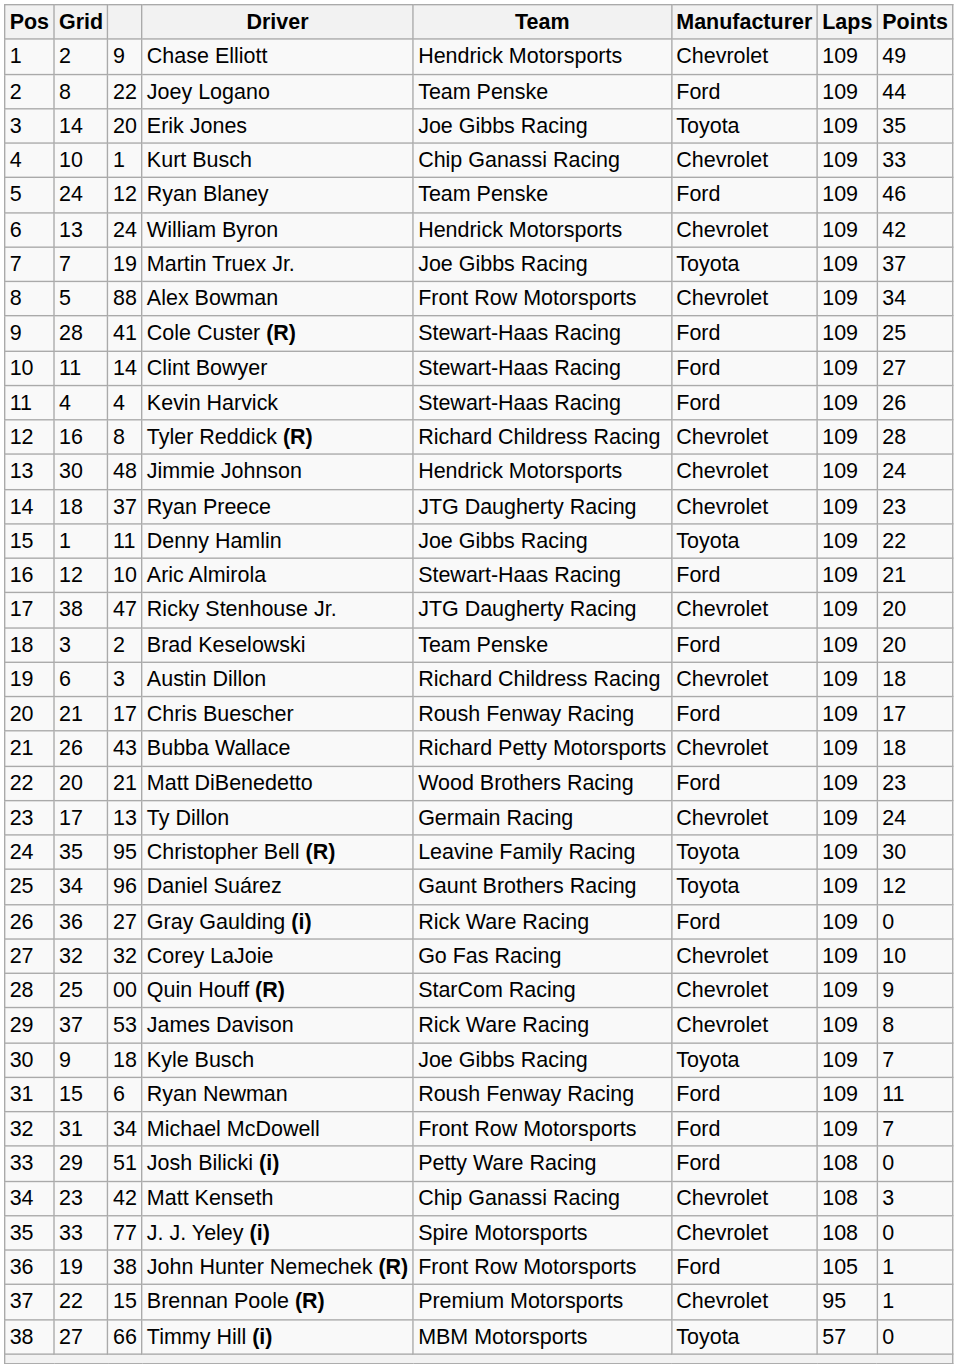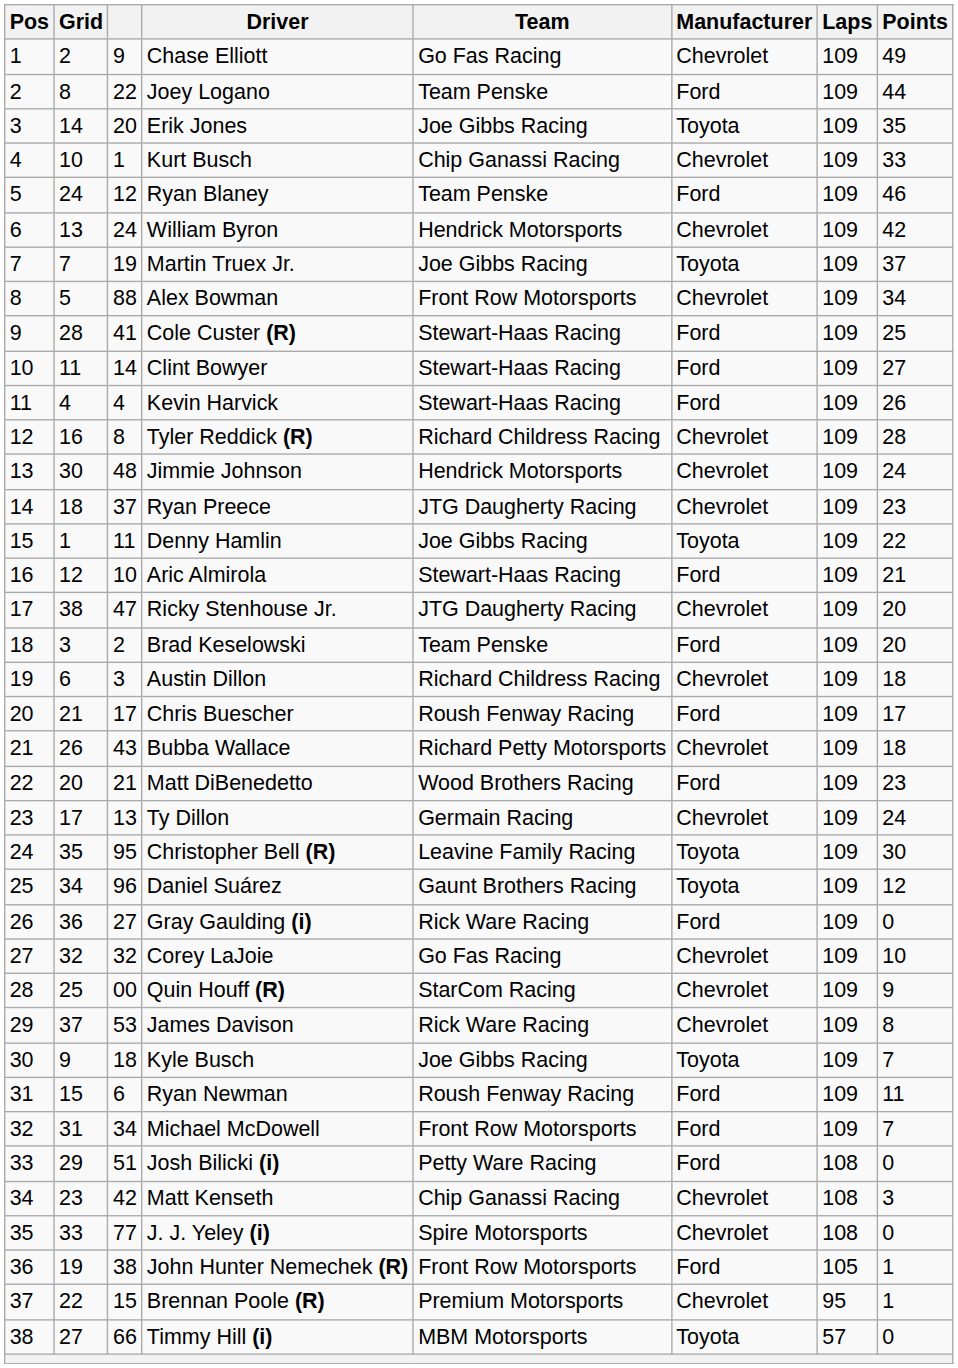 <table class="wikitable" style="font-size:98%">
 <tr>
 <th>Pos</th>
 <th>Grid</th>
 <th></th>
 <th>Driver</th>
 <th>Team</th>
 <th>Manufacturer</th>
 <th>Laps</th>
 <th>Points</th>
 </tr>
 <tr>
 <td>1</td>
 <td>2</td>
 <td>9</td>
 <td>Chase Elliott</td>
-<td>Hendrick Motorsports</td>
+<td>Go Fas Racing</td>
 <td>Chevrolet</td>
 <td>109</td>
 <td>49</td>
 </tr>
 <tr>
 <td>2</td>
 <td>8</td>
 <td>22</td>
 <td>Joey Logano</td>
 <td>Team Penske</td>
 <td>Ford</td>
 <td>109</td>
 <td>44</td>
 </tr>
 <tr>
 <td>3</td>
 <td>14</td>
 <td>20</td>
 <td>Erik Jones</td>
 <td>Joe Gibbs Racing</td>
 <td>Toyota</td>
 <td>109</td>
 <td>35</td>
 </tr>
 <tr>
 <td>4</td>
 <td>10</td>
 <td>1</td>
 <td>Kurt Busch</td>
 <td>Chip Ganassi Racing</td>
 <td>Chevrolet</td>
 <td>109</td>
 <td>33</td>
 </tr>
 <tr>
 <td>5</td>
 <td>24</td>
 <td>12</td>
 <td>Ryan Blaney</td>
 <td>Team Penske</td>
 <td>Ford</td>
 <td>109</td>
 <td>46</td>
 </tr>
 <tr>
 <td>6</td>
 <td>13</td>
 <td>24</td>
 <td>William Byron</td>
 <td>Hendrick Motorsports</td>
 <td>Chevrolet</td>
 <td>109</td>
 <td>42</td>
 </tr>
 <tr>
 <td>7</td>
 <td>7</td>
 <td>19</td>
 <td>Martin Truex Jr.</td>
 <td>Joe Gibbs Racing</td>
 <td>Toyota</td>
 <td>109</td>
 <td>37</td>
 </tr>
 <tr>
 <td>8</td>
 <td>5</td>
 <td>88</td>
 <td>Alex Bowman</td>
 <td>Front Row Motorsports</td>
 <td>Chevrolet</td>
 <td>109</td>
 <td>34</td>
 </tr>
 <tr>
 <td>9</td>
 <td>28</td>
 <td>41</td>
 <td>Cole Custer <strong>(R)</strong></td>
 <td>Stewart-Haas Racing</td>
 <td>Ford</td>
 <td>109</td>
 <td>25</td>
 </tr>
 <tr>
 <td>10</td>
 <td>11</td>
 <td>14</td>
 <td>Clint Bowyer</td>
 <td>Stewart-Haas Racing</td>
 <td>Ford</td>
 <td>109</td>
 <td>27</td>
 </tr>
 <tr>
 <td>11</td>
 <td>4</td>
 <td>4</td>
 <td>Kevin Harvick</td>
 <td>Stewart-Haas Racing</td>
 <td>Ford</td>
 <td>109</td>
 <td>26</td>
 </tr>
 <tr>
 <td>12</td>
 <td>16</td>
 <td>8</td>
 <td>Tyler Reddick <strong>(R)</strong></td>
 <td>Richard Childress Racing</td>
 <td>Chevrolet</td>
 <td>109</td>
 <td>28</td>
 </tr>
 <tr>
 <td>13</td>
 <td>30</td>
 <td>48</td>
 <td>Jimmie Johnson</td>
 <td>Hendrick Motorsports</td>
 <td>Chevrolet</td>
 <td>109</td>
 <td>24</td>
 </tr>
 <tr>
 <td>14</td>
 <td>18</td>
 <td>37</td>
 <td>Ryan Preece</td>
 <td>JTG Daugherty Racing</td>
 <td>Chevrolet</td>
 <td>109</td>
 <td>23</td>
 </tr>
 <tr>
 <td>15</td>
 <td>1</td>
 <td>11</td>
 <td>Denny Hamlin</td>
 <td>Joe Gibbs Racing</td>
 <td>Toyota</td>
 <td>109</td>
 <td>22</td>
 </tr>
 <tr>
 <td>16</td>
 <td>12</td>
 <td>10</td>
 <td>Aric Almirola</td>
 <td>Stewart-Haas Racing</td>
 <td>Ford</td>
 <td>109</td>
 <td>21</td>
 </tr>
 <tr>
 <td>17</td>
 <td>38</td>
 <td>47</td>
 <td>Ricky Stenhouse Jr.</td>
 <td>JTG Daugherty Racing</td>
 <td>Chevrolet</td>
 <td>109</td>
 <td>20</td>
 </tr>
 <tr>
 <td>18</td>
 <td>3</td>
 <td>2</td>
 <td>Brad Keselowski</td>
 <td>Team Penske</td>
 <td>Ford</td>
 <td>109</td>
 <td>20</td>
 </tr>
 <tr>
 <td>19</td>
 <td>6</td>
 <td>3</td>
 <td>Austin Dillon</td>
 <td>Richard Childress Racing</td>
 <td>Chevrolet</td>
 <td>109</td>
 <td>18</td>
 </tr>
 <tr>
 <td>20</td>
 <td>21</td>
 <td>17</td>
 <td>Chris Buescher</td>
 <td>Roush Fenway Racing</td>
 <td>Ford</td>
 <td>109</td>
 <td>17</td>
 </tr>
 <tr>
 <td>21</td>
 <td>26</td>
 <td>43</td>
 <td>Bubba Wallace</td>
 <td>Richard Petty Motorsports</td>
 <td>Chevrolet</td>
 <td>109</td>
 <td>18</td>
 </tr>
 <tr>
 <td>22</td>
 <td>20</td>
 <td>21</td>
 <td>Matt DiBenedetto</td>
 <td>Wood Brothers Racing</td>
 <td>Ford</td>
 <td>109</td>
 <td>23</td>
 </tr>
 <tr>
 <td>23</td>
 <td>17</td>
 <td>13</td>
 <td>Ty Dillon</td>
 <td>Germain Racing</td>
 <td>Chevrolet</td>
 <td>109</td>
 <td>24</td>
 </tr>
 <tr>
 <td>24</td>
 <td>35</td>
 <td>95</td>
 <td>Christopher Bell <strong>(R)</strong></td>
 <td>Leavine Family Racing</td>
 <td>Toyota</td>
 <td>109</td>
 <td>30</td>
 </tr>
 <tr>
 <td>25</td>
 <td>34</td>
 <td>96</td>
 <td>Daniel Suárez</td>
 <td>Gaunt Brothers Racing</td>
 <td>Toyota</td>
 <td>109</td>
 <td>12</td>
 </tr>
 <tr>
 <td>26</td>
 <td>36</td>
 <td>27</td>
 <td>Gray Gaulding <strong>(i)</strong></td>
 <td>Rick Ware Racing</td>
 <td>Ford</td>
 <td>109</td>
 <td>0</td>
 </tr>
 <tr>
 <td>27</td>
 <td>32</td>
 <td>32</td>
 <td>Corey LaJoie</td>
 <td>Go Fas Racing</td>
 <td>Chevrolet</td>
 <td>109</td>
 <td>10</td>
 </tr>
 <tr>
 <td>28</td>
 <td>25</td>
 <td>00</td>
 <td>Quin Houff <strong>(R)</strong></td>
 <td>StarCom Racing</td>
 <td>Chevrolet</td>
 <td>109</td>
 <td>9</td>
 </tr>
 <tr>
 <td>29</td>
 <td>37</td>
 <td>53</td>
 <td>James Davison</td>
 <td>Rick Ware Racing</td>
 <td>Chevrolet</td>
 <td>109</td>
 <td>8</td>
 </tr>
 <tr>
 <td>30</td>
 <td>9</td>
 <td>18</td>
 <td>Kyle Busch</td>
 <td>Joe Gibbs Racing</td>
 <td>Toyota</td>
 <td>109</td>
 <td>7</td>
 </tr>
 <tr>
 <td>31</td>
 <td>15</td>
 <td>6</td>
 <td>Ryan Newman</td>
 <td>Roush Fenway Racing</td>
 <td>Ford</td>
 <td>109</td>
 <td>11</td>
 </tr>
 <tr>
 <td>32</td>
 <td>31</td>
 <td>34</td>
 <td>Michael McDowell</td>
 <td>Front Row Motorsports</td>
 <td>Ford</td>
 <td>109</td>
 <td>7</td>
 </tr>
 <tr>
 <td>33</td>
 <td>29</td>
 <td>51</td>
 <td>Josh Bilicki <strong>(i)</strong></td>
 <td>Petty Ware Racing</td>
 <td>Ford</td>
 <td>108</td>
 <td>0</td>
 </tr>
 <tr>
 <td>34</td>
 <td>23</td>
 <td>42</td>
 <td>Matt Kenseth</td>
 <td>Chip Ganassi Racing</td>
 <td>Chevrolet</td>
 <td>108</td>
 <td>3</td>
 </tr>
 <tr>
 <td>35</td>
 <td>33</td>
 <td>77</td>
 <td>J. J. Yeley <strong>(i)</strong></td>
 <td>Spire Motorsports</td>
 <td>Chevrolet</td>
 <td>108</td>
 <td>0</td>
 </tr>
 <tr>
 <td>36</td>
 <td>19</td>
 <td>38</td>
 <td>John Hunter Nemechek <strong>(R)</strong></td>
 <td>Front Row Motorsports</td>
 <td>Ford</td>
 <td>105</td>
 <td>1</td>
 </tr>
 <tr>
 <td>37</td>
 <td>22</td>
 <td>15</td>
 <td>Brennan Poole <strong>(R)</strong></td>
 <td>Premium Motorsports</td>
 <td>Chevrolet</td>
 <td>95</td>
 <td>1</td>
 </tr>
 <tr>
 <td>38</td>
 <td>27</td>
 <td>66</td>
 <td>Timmy Hill <strong>(i)</strong></td>
 <td>MBM Motorsports</td>
 <td>Toyota</td>
 <td>57</td>
 <td>0</td>
 </tr>
 <tr>
 <th colspan="8"></th>
 </tr>
 </table>
